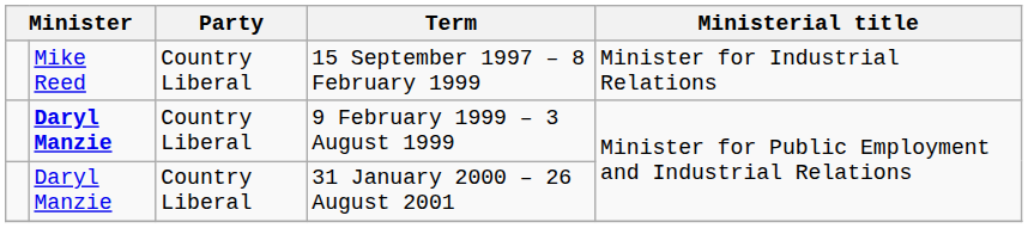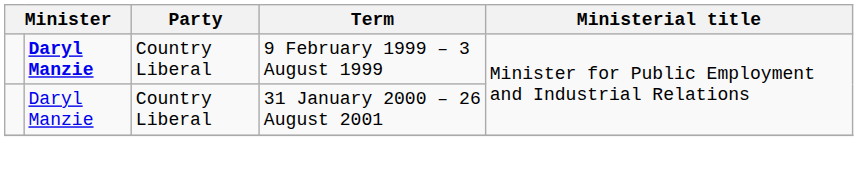 <table class="sortable wikitable">
 <tr>
 <th colspan=2>Minister</th>
 <th>Party</th>
 <th>Term </th>
 <th>Ministerial title</th>
-</tr>
-<tr>
-<td> </td>
-<td><a href='#'>Mike Reed</a></td>
-<td>Country Liberal</td>
-<td>15 September 1997 – 8 February 1999</td>
-<td>Minister for Industrial Relations</td>
 </tr>
 <tr>
 <td> </td>
 <td><strong><a href='#'>Daryl Manzie</a></strong></td>
 <td>Country Liberal</td>
 <td>9 February 1999 – 3 August 1999</td>
 <td rowspan="2">Minister for Public Employment and Industrial Relations</td>
 </tr>
 <tr>
 <td> </td>
 <td><a href='#'>Daryl Manzie</a></td>
 <td>Country Liberal</td>
 <td>31 January 2000 – 26 August 2001</td>
 </tr>
 <tr>
 </tr>
 </table>
